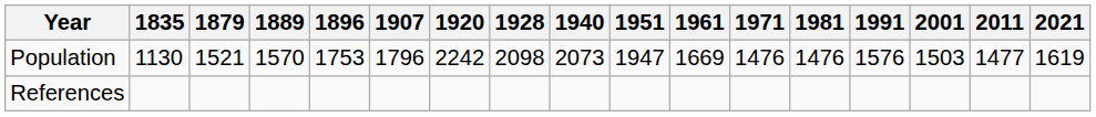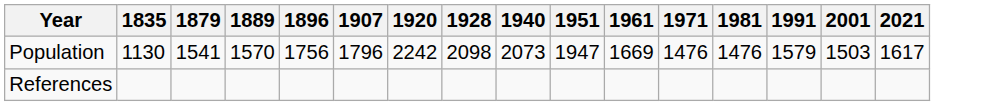 <table class="wikitable">
 <tr>
 <th>Year</th>
 <th>1835</th>
 <th>1879</th>
 <th>1889</th>
 <th>1896</th>
 <th>1907</th>
 <th>1920</th>
 <th>1928</th>
 <th>1940</th>
 <th>1951</th>
 <th>1961</th>
 <th>1971</th>
 <th>1981</th>
 <th>1991</th>
 <th>2001</th>
-<th>2011</th>
 <th>2021</th>
 </tr>
 <tr>
 <td>Population</td>
 <td>1130</td>
-<td>1521</td>
+<td>1541</td>
 <td>1570</td>
-<td>1753</td>
+<td>1756</td>
 <td>1796</td>
 <td>2242</td>
 <td>2098</td>
 <td>2073</td>
 <td>1947</td>
 <td>1669</td>
 <td>1476</td>
 <td>1476</td>
-<td>1576</td>
+<td>1579</td>
 <td>1503</td>
-<td>1477</td>
-<td>1619</td>
+<td>1617</td>
 </tr>
 <tr>
 <td>References</td>
 <td></td>
 <td></td>
 <td></td>
 <td></td>
 <td></td>
 <td></td>
 <td></td>
 <td></td>
 <td></td>
 <td></td>
 <td></td>
 <td></td>
 <td></td>
 <td></td>
 <td></td>
-<td></td>
 </tr>
 </table>
